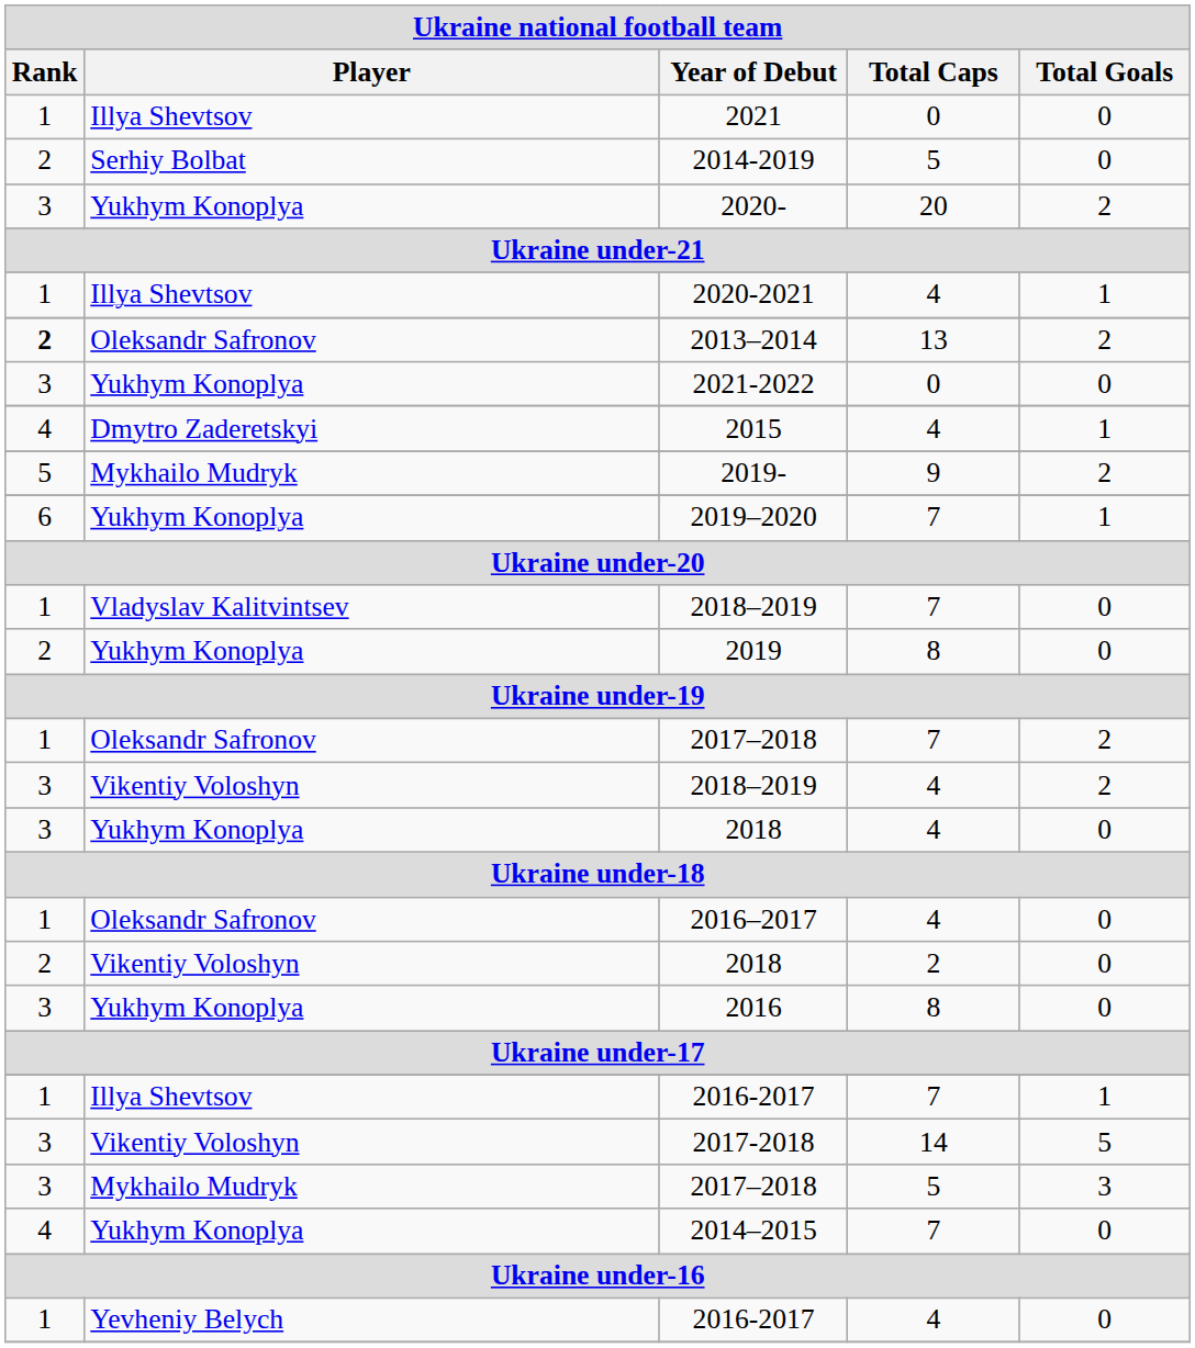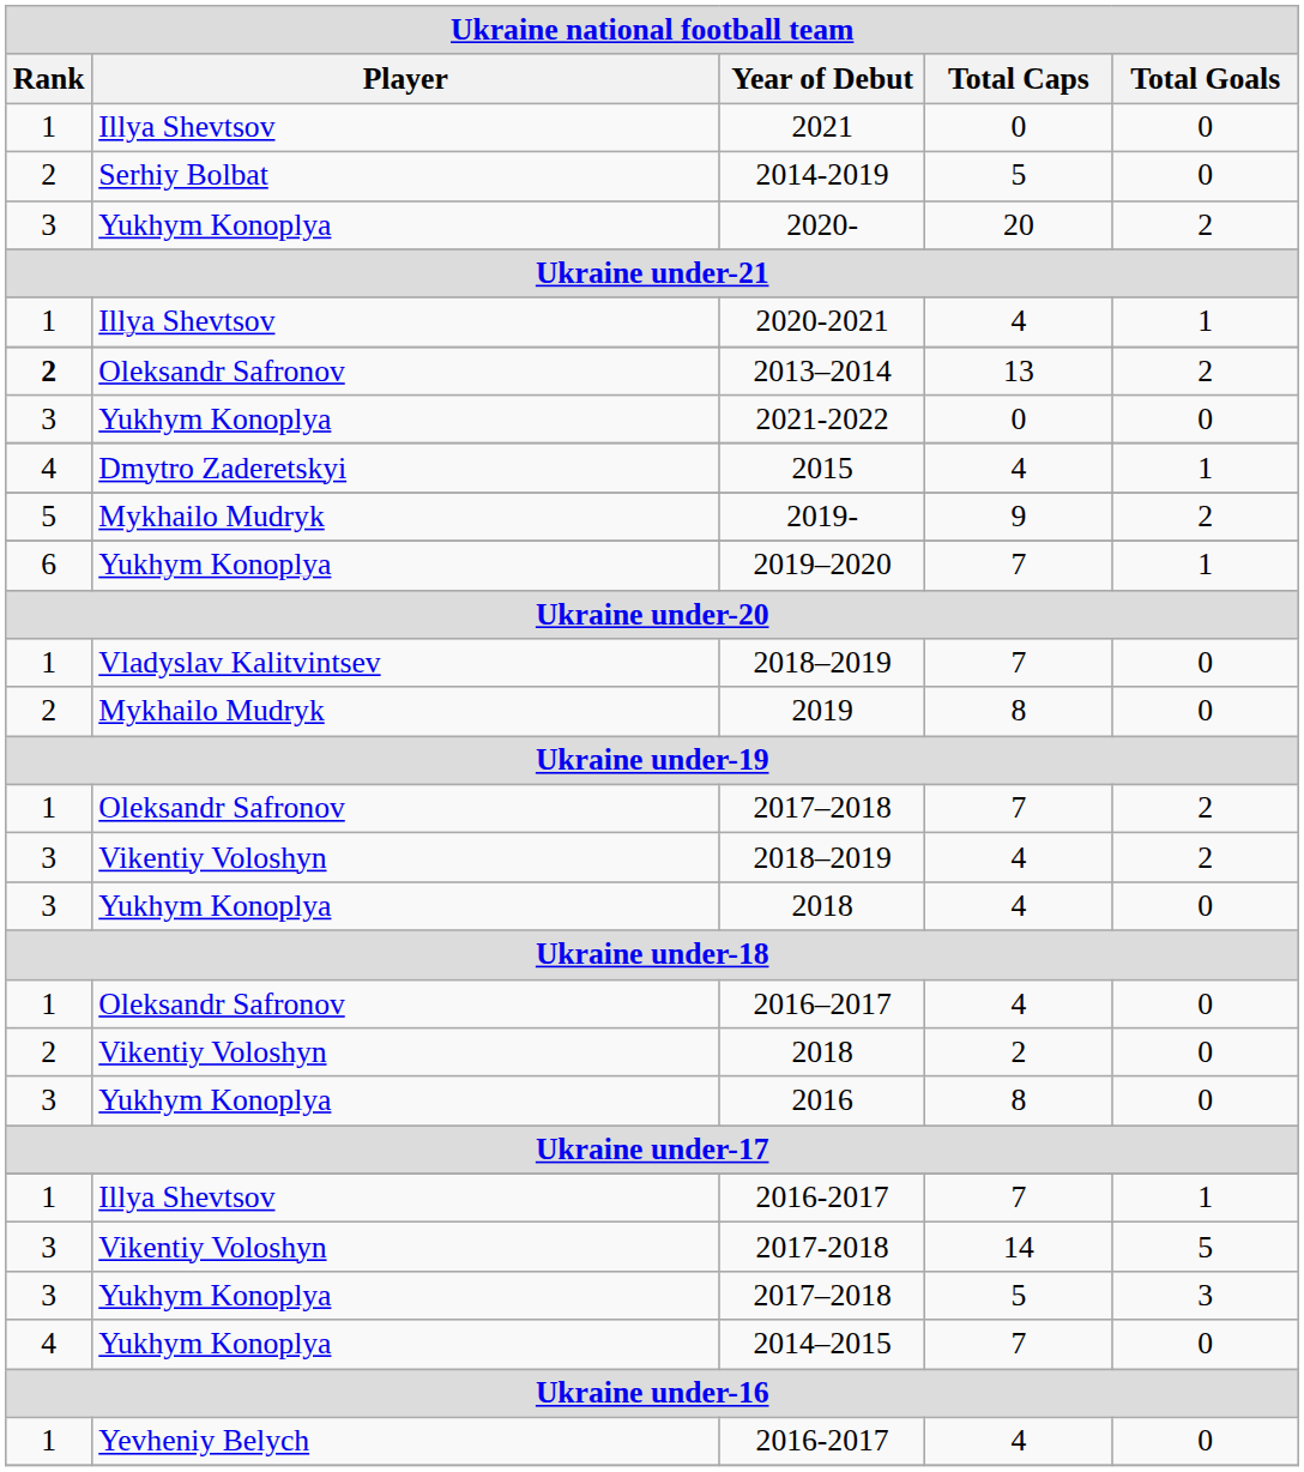 <table class="wikitable sortable" style="font-size:100%; text-align:center;">
 <tr>
 <th colspan=16 style=background:#dcdcdc; text-align:center><a href='#'>Ukraine national football team</a></th>
 </tr>
 <tr>
 <th width=10px>Rank</th>
 <th width=320px>Player</th>
 <th width=100px>Year of Debut</th>
 <th width=90px>Total Caps</th>
 <th width=90px>Total Goals</th>
 </tr>
 <tr>
 <td>1</td>
 <td style="text-align:left;"> <a href='#'>Illya Shevtsov</a></td>
 <td>2021</td>
 <td>0</td>
 <td>0</td>
 </tr>
 <tr>
 <td>2</td>
 <td style="text-align:left;"> <a href='#'>Serhiy Bolbat</a> </td>
 <td>2014-2019</td>
 <td>5</td>
 <td>0</td>
 </tr>
 <tr>
 <td>3</td>
 <td style="text-align:left;"> <a href='#'>Yukhym Konoplya</a> </td>
 <td>2020-</td>
 <td>20</td>
 <td>2</td>
 </tr>
 <tr>
 <th colspan=16 style=background:#dcdcdc; text-align:center><a href='#'>Ukraine under-21</a></th>
 </tr>
 <tr>
 <td>1</td>
 <td style="text-align:left;"> <a href='#'>Illya Shevtsov</a></td>
 <td>2020-2021</td>
 <td>4</td>
 <td>1</td>
 </tr>
 <tr>
 </tr>
 <tr>
 <td><strong>2</strong></td>
 <td style="text-align:left;"> <a href='#'>Oleksandr Safronov</a></td>
 <td>2013–2014</td>
 <td>13</td>
 <td>2</td>
 </tr>
 <tr>
 <td>3</td>
 <td style="text-align:left;"> <a href='#'>Yukhym Konoplya</a></td>
 <td>2021-2022</td>
 <td>0</td>
 <td>0</td>
 </tr>
 <tr>
 </tr>
 <tr>
 <td>4</td>
 <td style="text-align:left;"> <a href='#'>Dmytro Zaderetskyi</a></td>
 <td>2015</td>
 <td>4</td>
 <td>1</td>
 </tr>
 <tr>
 </tr>
 <tr>
 <td>5</td>
 <td style="text-align:left;"> <a href='#'>Mykhailo Mudryk</a> </td>
 <td>2019-</td>
 <td>9</td>
 <td>2</td>
 </tr>
 <tr>
 </tr>
 <tr>
 <td>6</td>
 <td style="text-align:left;"> <a href='#'>Yukhym Konoplya</a> </td>
 <td>2019–2020</td>
 <td>7</td>
 <td>1</td>
 </tr>
 <tr>
 <th colspan=16 style=background:#dcdcdc; text-align:center><a href='#'>Ukraine under-20</a></th>
 </tr>
 <tr>
 <td>1</td>
 <td style="text-align:left;"> <a href='#'>Vladyslav Kalitvintsev</a></td>
 <td>2018–2019</td>
 <td>7</td>
 <td>0</td>
 </tr>
 <tr>
 <td>2</td>
-<td style="text-align:left;"> <a href='#'>Yukhym Konoplya</a> </td>
+<td style="text-align:left;"> <a href='#'>Mykhailo Mudryk</a> </td>
 <td>2019</td>
 <td>8</td>
 <td>0</td>
 </tr>
 <tr>
 <th colspan=16 style=background:#dcdcdc; text-align:center><a href='#'>Ukraine under-19</a></th>
 </tr>
 <tr>
 <td>1</td>
 <td style="text-align:left;"> <a href='#'>Oleksandr Safronov</a></td>
 <td>2017–2018</td>
 <td>7</td>
 <td>2</td>
 </tr>
 <tr>
 <td>3</td>
 <td style="text-align:left;"> <a href='#'>Vikentiy Voloshyn</a> </td>
 <td>2018–2019</td>
 <td>4</td>
 <td>2</td>
 </tr>
 <tr>
 <td>3</td>
 <td style="text-align:left;"> <a href='#'>Yukhym Konoplya</a> </td>
 <td>2018</td>
 <td>4</td>
 <td>0</td>
 </tr>
 <tr>
 <th colspan=16 style=background:#dcdcdc; text-align:center><a href='#'>Ukraine under-18</a></th>
 </tr>
 <tr>
 <td>1</td>
 <td style="text-align:left;"> <a href='#'>Oleksandr Safronov</a></td>
 <td>2016–2017</td>
 <td>4</td>
 <td>0</td>
 </tr>
 <tr>
 <td>2</td>
 <td style="text-align:left;"> <a href='#'>Vikentiy Voloshyn</a> </td>
 <td>2018</td>
 <td>2</td>
 <td>0</td>
 </tr>
 <tr>
 <td>3</td>
 <td style="text-align:left;"> <a href='#'>Yukhym Konoplya</a> </td>
 <td>2016</td>
 <td>8</td>
 <td>0</td>
 </tr>
 <tr>
 <th colspan=16 style=background:#dcdcdc; text-align:center><a href='#'>Ukraine under-17</a></th>
 </tr>
 <tr>
 </tr>
 <tr>
 <td>1</td>
 <td style="text-align:left;"> <a href='#'>Illya Shevtsov</a></td>
 <td>2016-2017</td>
 <td>7</td>
 <td>1</td>
 </tr>
 <tr>
 <td>3</td>
 <td style="text-align:left;"> <a href='#'>Vikentiy Voloshyn</a> </td>
 <td>2017-2018</td>
 <td>14</td>
 <td>5</td>
 </tr>
 <tr>
 <td>3</td>
-<td style="text-align:left;"> <a href='#'>Mykhailo Mudryk</a> </td>
+<td style="text-align:left;"> <a href='#'>Yukhym Konoplya</a> </td>
 <td>2017–2018</td>
 <td>5</td>
 <td>3</td>
 </tr>
 <tr>
 <td>4</td>
 <td style="text-align:left;"> <a href='#'>Yukhym Konoplya</a></td>
 <td>2014–2015</td>
 <td>7</td>
 <td>0</td>
 </tr>
 <tr>
 <th colspan=16 style=background:#dcdcdc; text-align:center><a href='#'>Ukraine under-16</a></th>
 </tr>
 <tr>
 <td>1</td>
 <td style="text-align:left;"> <a href='#'>Yevheniy Belych</a></td>
 <td>2016-2017</td>
 <td>4</td>
 <td>0</td>
 </tr>
 <tr>
 </tr>
 </table>
